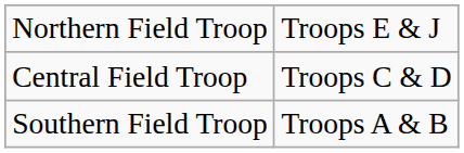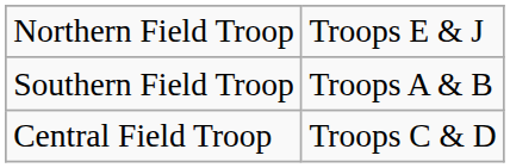 <table class="wikitable">
 <tr>
 <td>Northern Field Troop</td>
 <td>Troops E & J</td>
 </tr>
 <tr>
+<td>Southern Field Troop</td>
+<td>Troops A & B</td>
+</tr>
+<tr>
 <td>Central Field Troop</td>
 <td>Troops C & D</td>
 </tr>
-<tr>
-<td>Southern Field Troop</td>
-<td>Troops A & B</td>
-</tr>
 </table>
